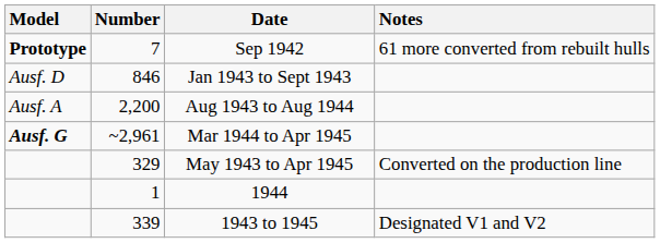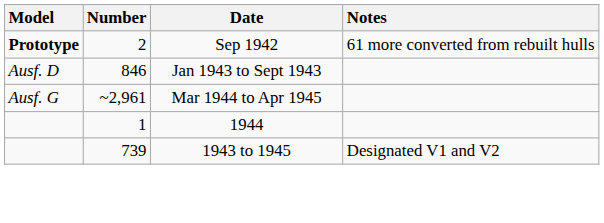 <table class="wikitable">
 <tr style="vertical-align:bottom">
 <th style="text-align:left;">Model</th>
 <th style="text-align:right;">Number</th>
 <th style="text-align:center; width:11em;">Date</th>
 <th style="text-align:left;">Notes</th>
 </tr>
 <tr>
 <td><strong>Prototype</strong></td>
-<td style="text-align:right;">7</td>
+<td style="text-align:right;">2</td>
 <td style="text-align:center;">Sep 1942</td>
 <td>61 more converted from rebuilt hulls</td>
 </tr>
 <tr>
 <td><em>Ausf. D</em></td>
 <td style="text-align:right;">846</td>
 <td style="text-align:center;">Jan 1943 to Sept 1943</td>
 <td></td>
 </tr>
 <tr>
-<td><em>Ausf. A</em></td>
-<td style="text-align:right;">2,200</td>
-<td style="text-align:center;">Aug 1943 to Aug 1944</td>
-<td></td>
-</tr>
-<tr>
-<td><strong><em>Ausf. G</em></strong></td>
+<td><em>Ausf. G</em></td>
 <td style="text-align:right;">~2,961</td>
 <td style="text-align:center;">Mar 1944 to Apr 1945</td>
 <td></td>
-</tr>
-<tr>
-<td></td>
-<td style="text-align:right;">329</td>
-<td style="text-align:center;">May 1943 to Apr 1945</td>
-<td>Converted on the production line </td>
 </tr>
 <tr>
 <td></td>
 <td style="text-align:right;">1</td>
 <td style="text-align:center;">1944</td>
 <td></td>
 </tr>
 <tr>
 <td></td>
-<td style="text-align:right;">339</td>
+<td style="text-align:right;">739</td>
 <td style="text-align:center;">1943 to 1945</td>
 <td>Designated V1 and V2</td>
 </tr>
 </table>
